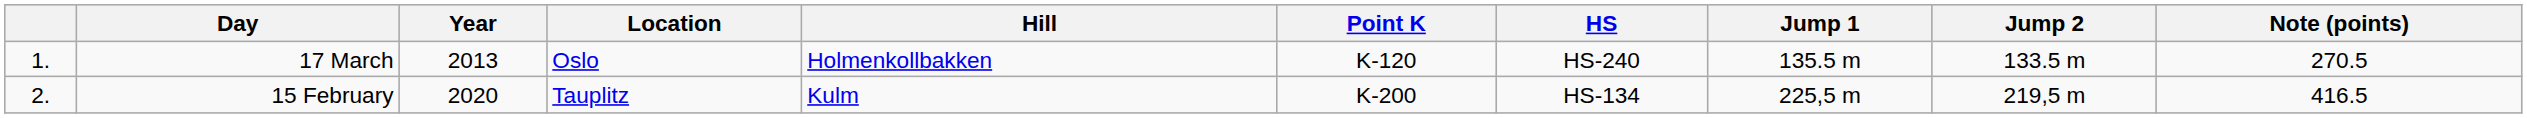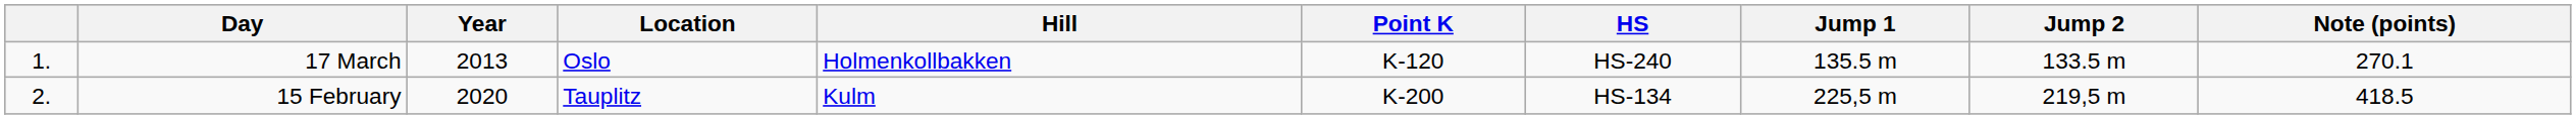 <table width=100% style="font-size: 89%; text-align:center" class=wikitable>
 <tr>
 <th></th>
 <th>Day</th>
 <th>Year</th>
 <th>Location</th>
 <th>Hill</th>
 <th><a href='#'>Point K</a></th>
 <th><a href='#'>HS</a></th>
 <th>Jump 1</th>
 <th>Jump 2</th>
 <th>Note (points)</th>
 </tr>
 <tr>
 <td>1.</td>
 <td align=right>17 March</td>
 <td>2013</td>
 <td align=left><a href='#'>Oslo</a></td>
 <td align=left><a href='#'>Holmenkollbakken</a></td>
 <td>K-120</td>
 <td>HS-240</td>
 <td>135.5 m</td>
 <td>133.5 m</td>
-<td>270.5</td>
+<td>270.1</td>
 </tr>
 <tr>
 <td>2.</td>
 <td align=right>15 February</td>
 <td>2020</td>
 <td align=left><a href='#'>Tauplitz</a></td>
 <td align=left><a href='#'>Kulm</a></td>
 <td>K-200</td>
 <td>HS-134</td>
 <td>225,5 m</td>
 <td>219,5 m</td>
-<td>416.5</td>
+<td>418.5</td>
 </tr>
 </table>
